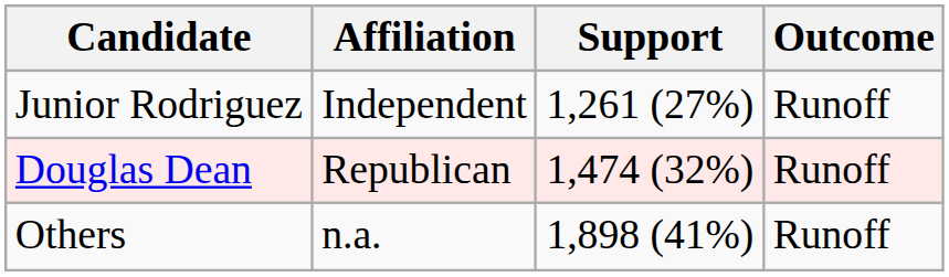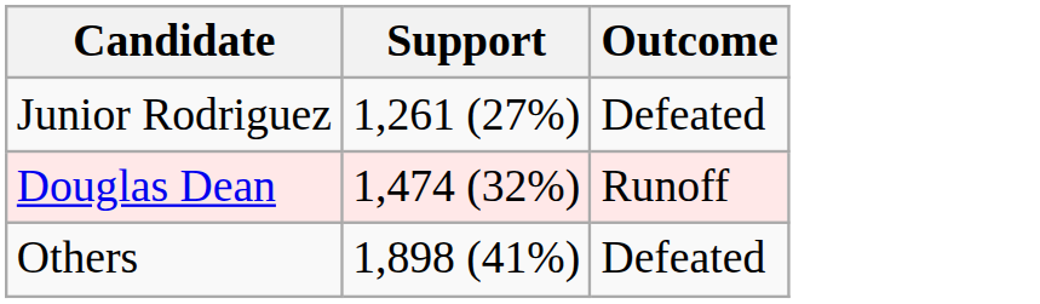 <table class="wikitable">
 <tr>
 <th>Candidate</th>
-<th>Affiliation</th>
 <th>Support</th>
 <th>Outcome</th>
 </tr>
 <tr>
 <td>Junior Rodriguez</td>
-<td>Independent</td>
 <td>1,261 (27%)</td>
-<td>Runoff</td>
+<td>Defeated</td>
 </tr>
 <tr>
 <td bgcolor=#FFE8E8><a href='#'>Douglas Dean</a></td>
-<td bgcolor=#FFE8E8>Republican</td>
 <td bgcolor=#FFE8E8>1,474 (32%)</td>
 <td bgcolor=#FFE8E8>Runoff</td>
 </tr>
 <tr>
 <td>Others</td>
-<td>n.a.</td>
 <td>1,898 (41%)</td>
-<td>Runoff</td>
+<td>Defeated</td>
 </tr>
 </table>
